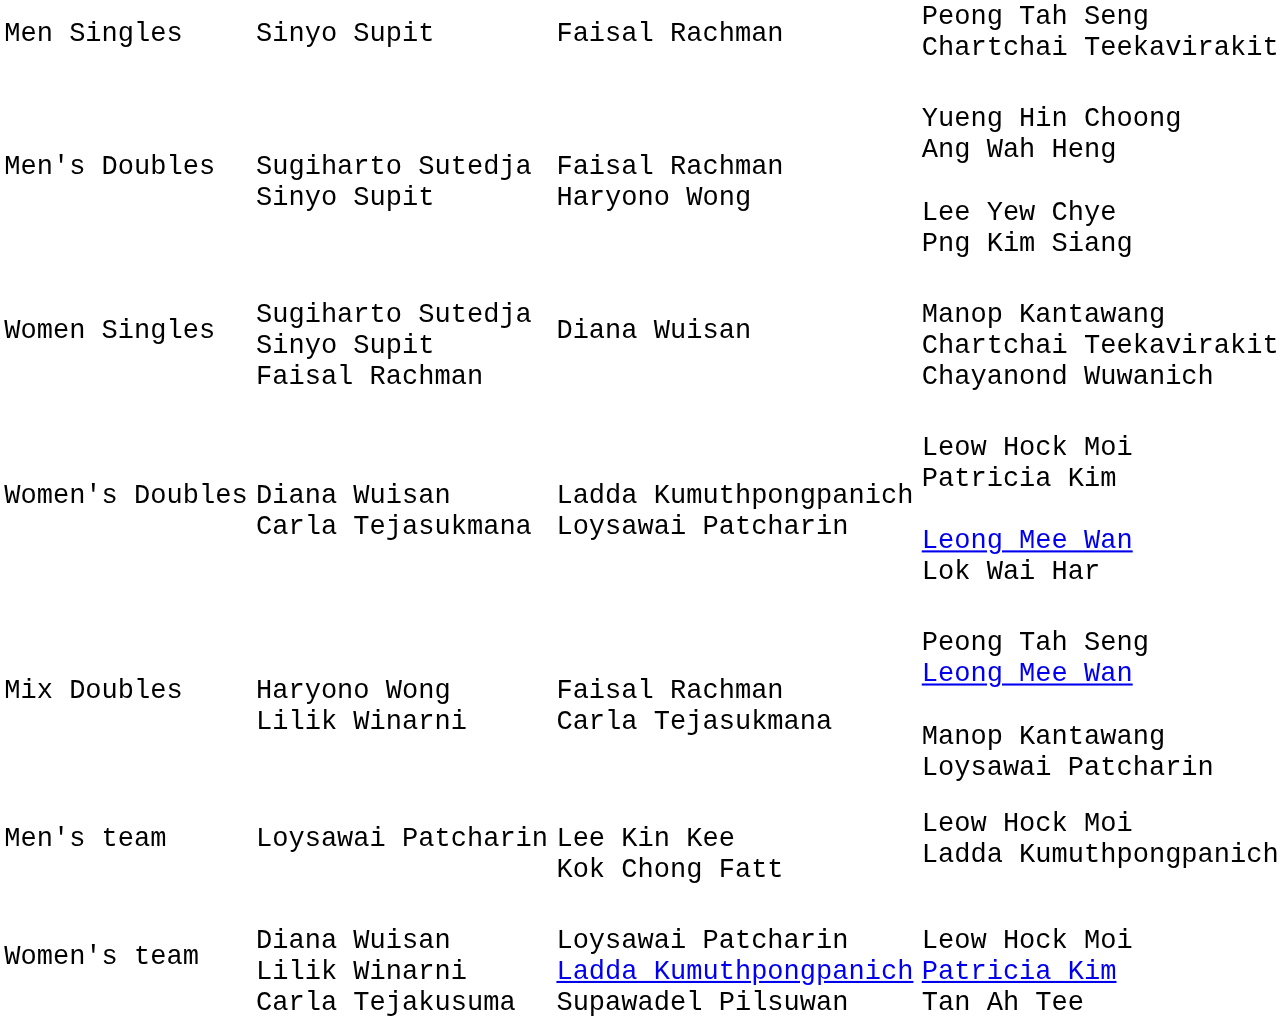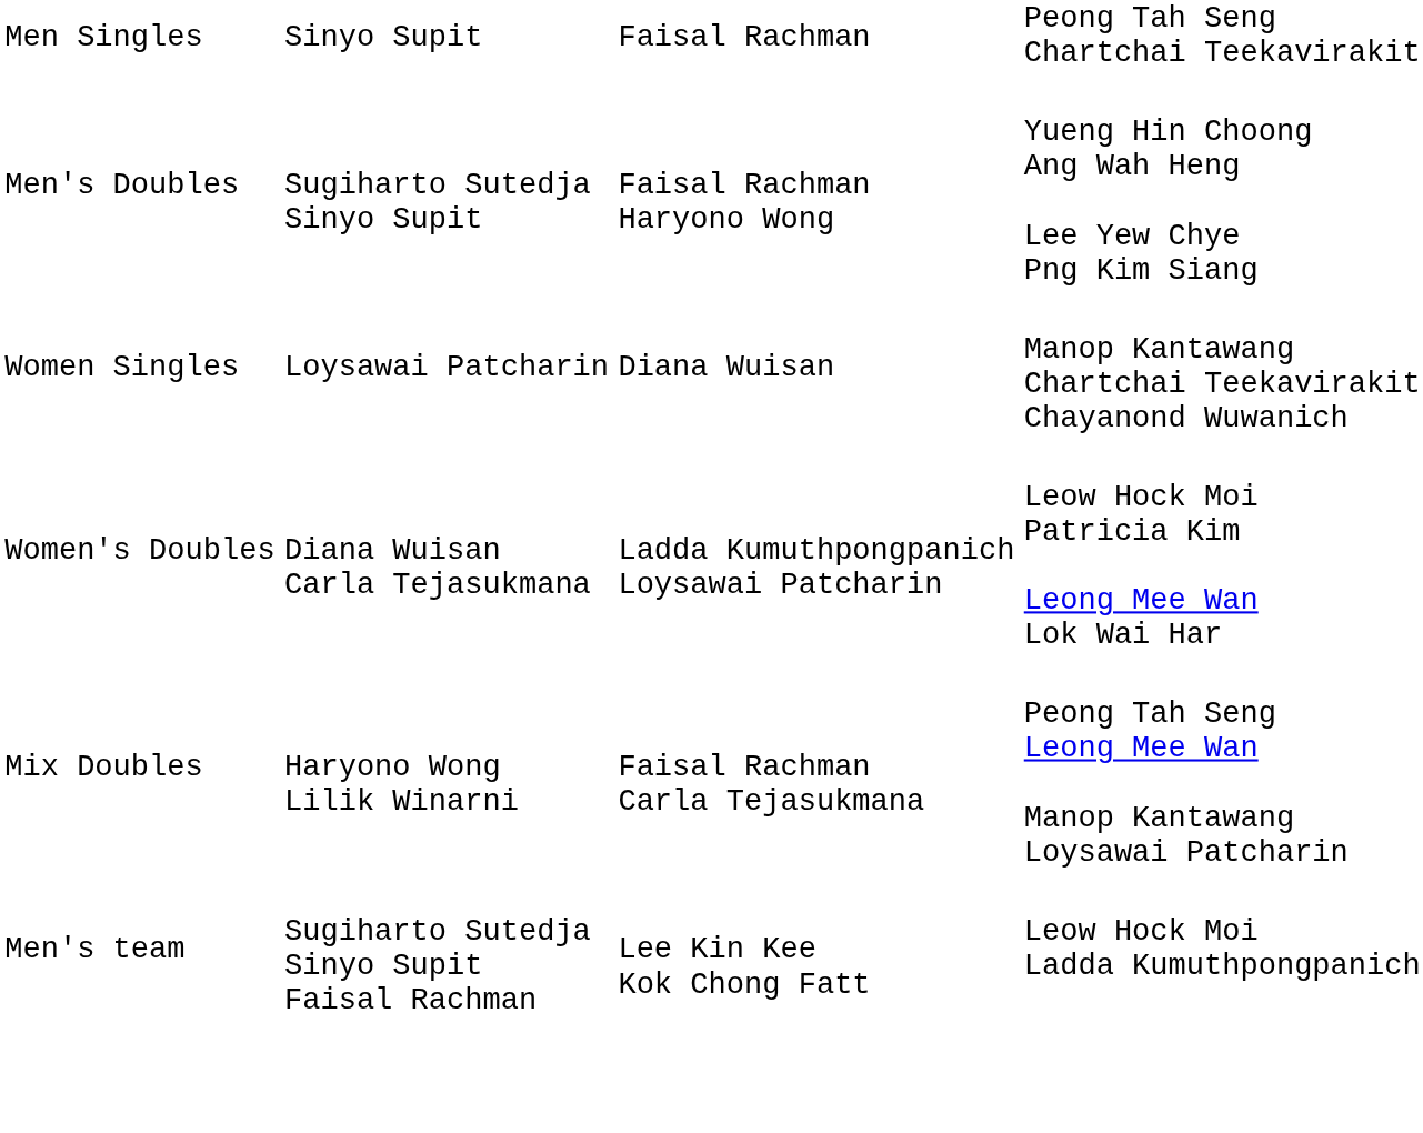 <table>
 <tr>
 <td>Men Singles</td>
 <td> Sinyo Supit</td>
 <td> Faisal Rachman</td>
 <td> Peong Tah Seng<br> Chartchai Teekavirakit</td>
 </tr>
 <tr>
 <td>Men's Doubles</td>
 <td><br>Sugiharto Sutedja<br>Sinyo Supit</td>
 <td><br>Faisal Rachman<br>Haryono Wong</td>
 <td><br>Yueng Hin Choong<br>Ang Wah Heng<br><br>Lee Yew Chye<br>Png Kim Siang</td>
 </tr>
 <tr>
 <td>Women Singles</td>
-<td><br>Sugiharto Sutedja<br>Sinyo Supit<br>Faisal Rachman</td>
+<td> Loysawai Patcharin</td>
 <td> Diana Wuisan</td>
 <td><br>Manop Kantawang<br>Chartchai Teekavirakit<br>Chayanond Wuwanich</td>
 </tr>
 <tr>
 <td>Women's Doubles</td>
 <td><br>Diana Wuisan<br>Carla Tejasukmana</td>
 <td><br>Ladda Kumuthpongpanich<br>Loysawai Patcharin</td>
 <td><br>Leow Hock Moi<br>Patricia Kim<br><br><a href='#'>Leong Mee Wan</a><br>Lok Wai Har</td>
 </tr>
 <tr>
 <td>Mix Doubles</td>
 <td><br>Haryono Wong<br>Lilik Winarni</td>
 <td><br>Faisal Rachman<br>Carla Tejasukmana</td>
 <td><br>Peong Tah Seng<br><a href='#'>Leong Mee Wan</a><br><br>Manop Kantawang<br>Loysawai Patcharin</td>
 </tr>
 <tr>
 <td>Men's team</td>
-<td> Loysawai Patcharin</td>
+<td><br>Sugiharto Sutedja<br>Sinyo Supit<br>Faisal Rachman</td>
 <td><br>Lee Kin Kee<br>Kok Chong Fatt</td>
 <td> Leow Hock Moi<br> Ladda Kumuthpongpanich</td>
 </tr>
-<tr>
-<td>Women's team</td>
-<td><br>Diana Wuisan<br>Lilik Winarni<br>Carla Tejakusuma</td>
-<td><br>Loysawai Patcharin<br><a href='#'>Ladda Kumuthpongpanich</a><br>Supawadel Pilsuwan</td>
-<td><br>Leow Hock Moi<br><a href='#'>Patricia Kim</a><br>Tan Ah Tee</td>
-</tr>
 </table>
